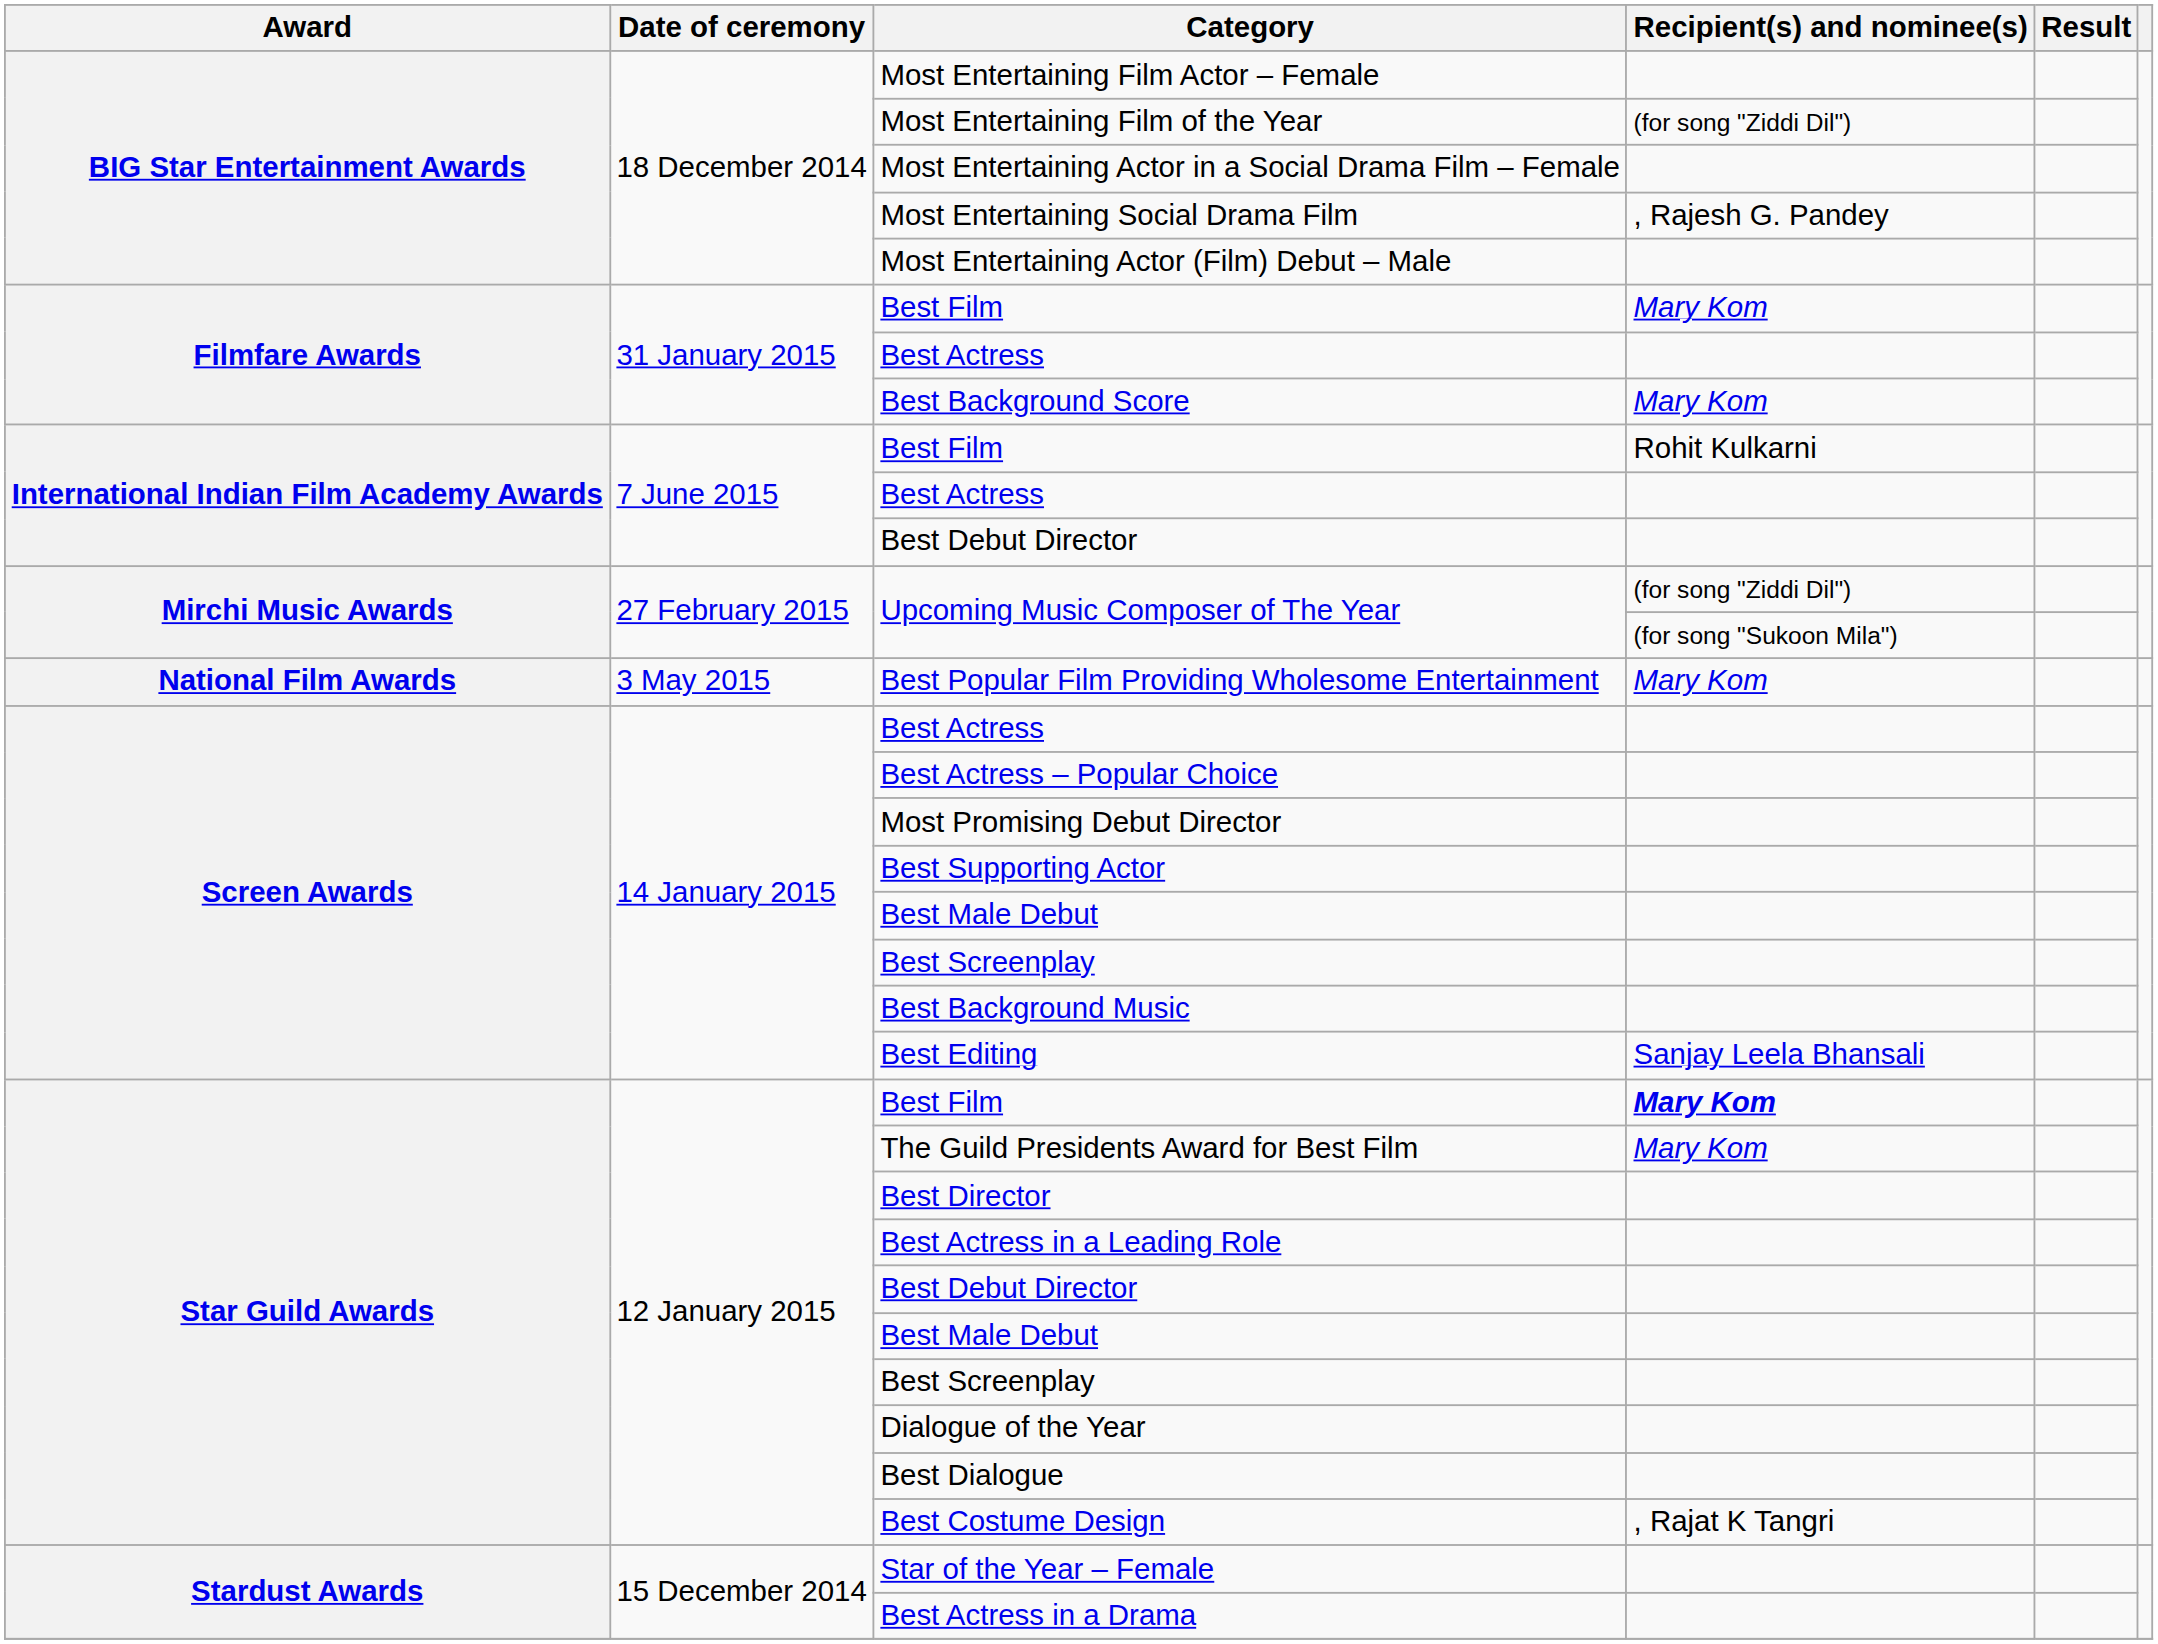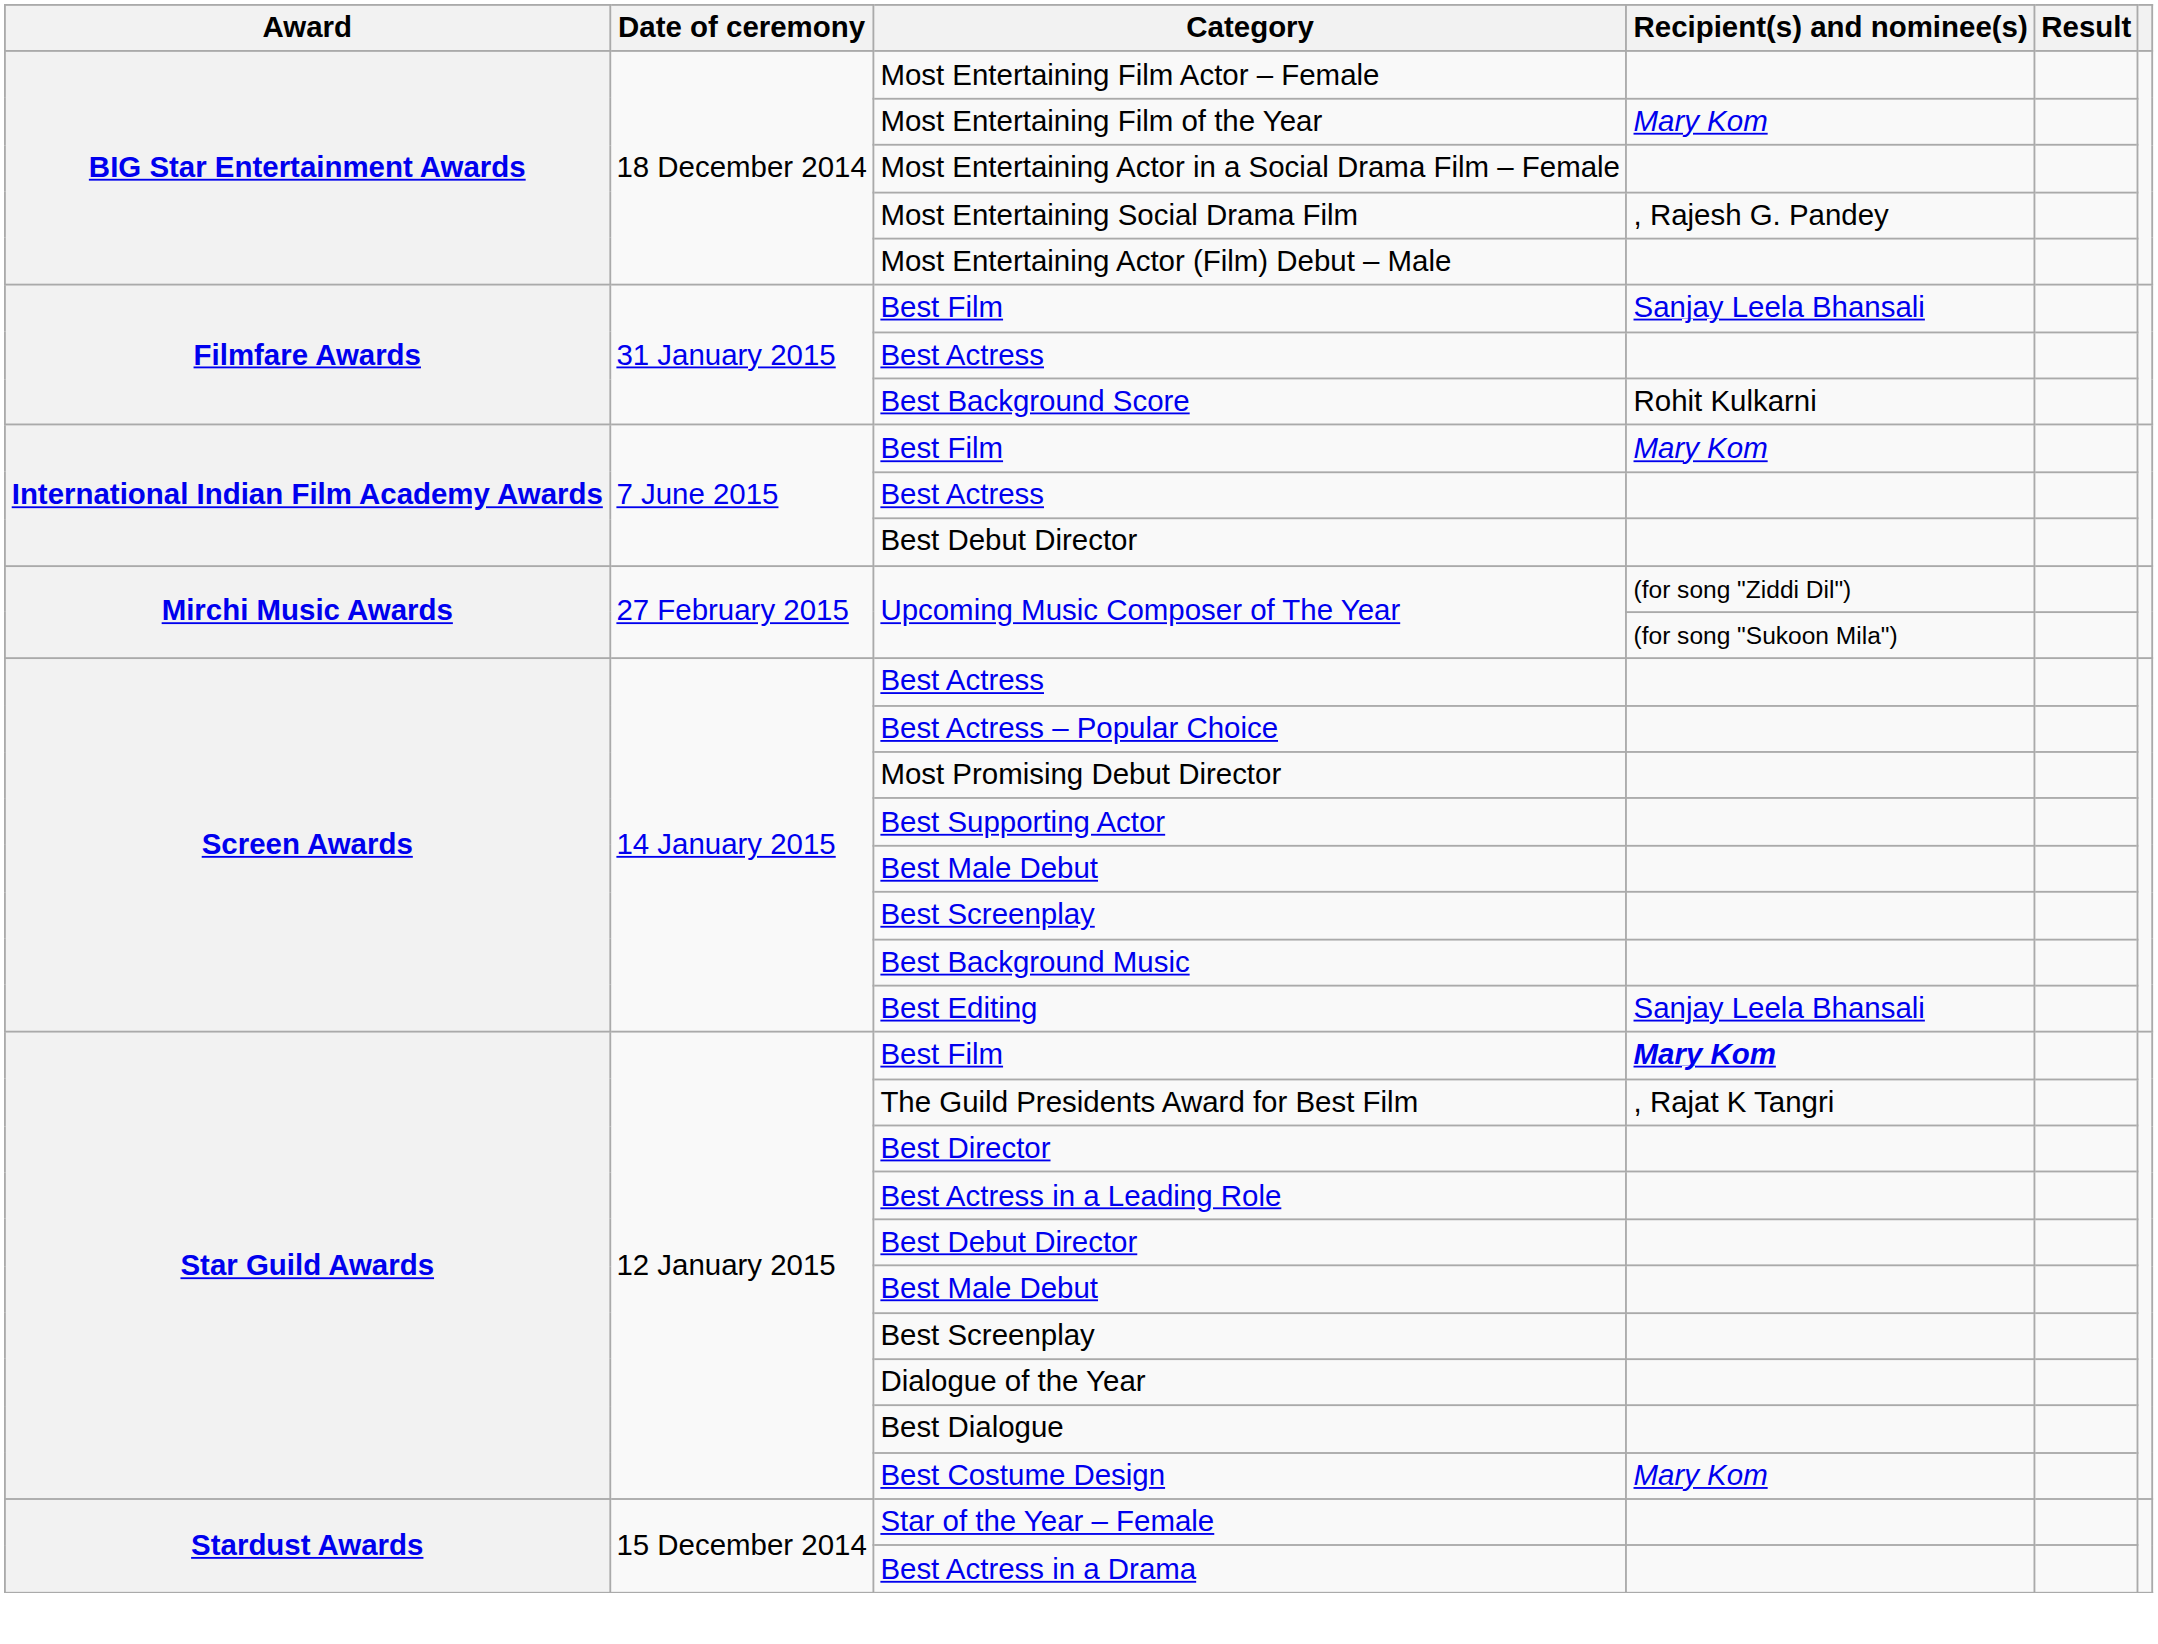 <table class="wikitable plainrowheaders sortable">
 <tr>
 <th scope="col">Award</th>
 <th scope="col">Date of ceremony</th>
 <th scope="col">Category</th>
 <th scope="col">Recipient(s) and nominee(s)</th>
 <th scope="col">Result</th>
 <th scope="col" class="unsortable"></th>
 </tr>
 <tr>
 <th scope="row" rowspan="5"><a href='#'>BIG Star Entertainment Awards</a></th>
 <td rowspan="5">18 December 2014</td>
 <td>Most Entertaining Film Actor – Female</td>
 <td></td>
 <td></td>
 <td style="text-align:center;" rowspan="5"></td>
 </tr>
 <tr>
 <td>Most Entertaining Film of the Year</td>
-<td> <small>(for song "Ziddi Dil")</small></td>
+<td><em><a href='#'>Mary Kom</a></em></td>
 <td></td>
 </tr>
 <tr>
 <td>Most Entertaining Actor in a Social Drama Film – Female</td>
 <td></td>
 <td></td>
 </tr>
 <tr>
 <td>Most Entertaining Social Drama Film</td>
 <td>, Rajesh G. Pandey</td>
 <td></td>
 </tr>
 <tr>
 <td>Most Entertaining Actor (Film) Debut – Male</td>
 <td></td>
 <td></td>
 </tr>
 <tr>
 <th scope="row" rowspan="3"><a href='#'>Filmfare Awards</a></th>
 <td rowspan="3"><a href='#'>31 January 2015</a></td>
 <td><a href='#'>Best Film</a></td>
-<td><em><a href='#'>Mary Kom</a></em></td>
+<td><a href='#'>Sanjay Leela Bhansali</a></td>
 <td></td>
 <td style="text-align:center;" rowspan="3"></td>
 </tr>
 <tr>
 <td><a href='#'>Best Actress</a></td>
 <td></td>
 <td></td>
 </tr>
 <tr>
 <td><a href='#'>Best Background Score</a></td>
-<td><em><a href='#'>Mary Kom</a></em></td>
+<td>Rohit Kulkarni</td>
 <td></td>
 </tr>
 <tr>
 <th scope="row" rowspan="3"><a href='#'>International Indian Film Academy Awards</a></th>
 <td rowspan="3"><a href='#'>7 June 2015</a></td>
 <td><a href='#'>Best Film</a></td>
-<td>Rohit Kulkarni</td>
+<td><em><a href='#'>Mary Kom</a></em></td>
 <td></td>
 <td style="text-align:center;" rowspan="3"></td>
 </tr>
 <tr>
 <td><a href='#'>Best Actress</a></td>
 <td></td>
 <td></td>
 </tr>
 <tr>
 <td>Best Debut Director</td>
 <td></td>
 <td></td>
 </tr>
 <tr>
 <th scope="row" rowspan="2"><a href='#'>Mirchi Music Awards</a></th>
 <td rowspan="2"><a href='#'>27 February 2015</a></td>
 <td rowspan="2"><a href='#'>Upcoming Music Composer of The Year</a></td>
 <td> <small>(for song "Ziddi Dil")</small></td>
 <td></td>
 <td style="text-align:center;" rowspan="2"></td>
 </tr>
 <tr>
 <td><small> (for song "Sukoon Mila")</small></td>
 <td></td>
-</tr>
-<tr>
-<th scope="row"><a href='#'>National Film Awards</a></th>
-<td><a href='#'>3 May 2015</a></td>
-<td><a href='#'>Best Popular Film Providing Wholesome Entertainment</a></td>
-<td><em><a href='#'>Mary Kom</a></em></td>
-<td></td>
-<td style="text-align:center;"></td>
 </tr>
 <tr>
 <th scope="row" rowspan="8"><a href='#'>Screen Awards</a></th>
 <td rowspan="8"><a href='#'>14 January 2015</a></td>
 <td><a href='#'>Best Actress</a></td>
 <td></td>
 <td></td>
 <td style="text-align:center;" rowspan="8"></td>
 </tr>
 <tr>
 <td><a href='#'>Best Actress – Popular Choice</a></td>
 <td></td>
 <td></td>
 </tr>
 <tr>
 <td>Most Promising Debut Director</td>
 <td></td>
 <td></td>
 </tr>
 <tr>
 <td><a href='#'>Best Supporting Actor</a></td>
 <td></td>
 <td></td>
 </tr>
 <tr>
 <td><a href='#'>Best Male Debut</a></td>
 <td></td>
 <td></td>
 </tr>
 <tr>
 <td><a href='#'>Best Screenplay</a></td>
 <td></td>
 <td></td>
 </tr>
 <tr>
 <td><a href='#'>Best Background Music</a></td>
 <td></td>
 <td></td>
 </tr>
 <tr>
 <td><a href='#'>Best Editing</a></td>
 <td><a href='#'>Sanjay Leela Bhansali</a></td>
 <td></td>
 </tr>
 <tr>
 <th scope="row" rowspan="10"><a href='#'>Star Guild Awards</a></th>
 <td rowspan="10">12 January 2015</td>
 <td><a href='#'>Best Film</a></td>
 <td><strong><em><a href='#'>Mary Kom</a></em></strong></td>
 <td></td>
 <td style="text-align:center;" rowspan="10"></td>
 </tr>
 <tr>
 <td>The Guild Presidents Award for Best Film</td>
-<td><em><a href='#'>Mary Kom</a></em></td>
+<td>, Rajat K Tangri</td>
 <td></td>
 </tr>
 <tr>
 <td><a href='#'>Best Director</a></td>
 <td></td>
 <td></td>
 </tr>
 <tr>
 <td><a href='#'>Best Actress in a Leading Role</a></td>
 <td></td>
 <td></td>
 </tr>
 <tr>
 <td><a href='#'>Best Debut Director</a></td>
 <td></td>
 <td></td>
 </tr>
 <tr>
 <td><a href='#'>Best Male Debut</a></td>
 <td></td>
 <td></td>
 </tr>
 <tr>
 <td>Best Screenplay</td>
 <td></td>
 <td></td>
 </tr>
 <tr>
 <td>Dialogue of the Year</td>
 <td></td>
 <td></td>
 </tr>
 <tr>
 <td>Best Dialogue</td>
 <td></td>
 <td></td>
 </tr>
 <tr>
 <td><a href='#'>Best Costume Design</a></td>
-<td>, Rajat K Tangri</td>
+<td><em><a href='#'>Mary Kom</a></em></td>
 <td></td>
 </tr>
 <tr>
 <th scope="row" rowspan="2"><a href='#'>Stardust Awards</a></th>
 <td rowspan="2">15 December 2014</td>
 <td><a href='#'>Star of the Year – Female</a></td>
 <td></td>
 <td></td>
 <td style="text-align:center;" rowspan="2"></td>
 </tr>
 <tr>
 <td><a href='#'>Best Actress in a Drama</a></td>
 <td></td>
 <td></td>
 </tr>
 <tr>
 </tr>
 </table>
